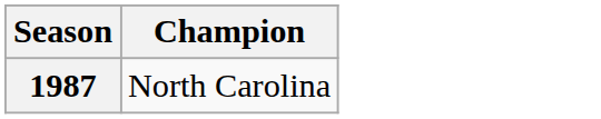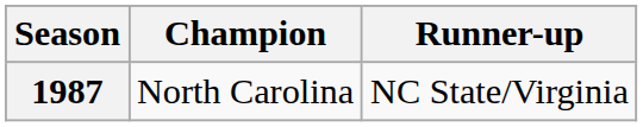 <table class="wikitable sortable">
 <tr>
 <th>Season</th>
 <th>Champion</th>
+<th>Runner-up</th>
 </tr>
 <tr>
 <th>1987</th>
 <td>North Carolina</td>
+<td>NC State/Virginia</td>
 </tr>
 </table>
